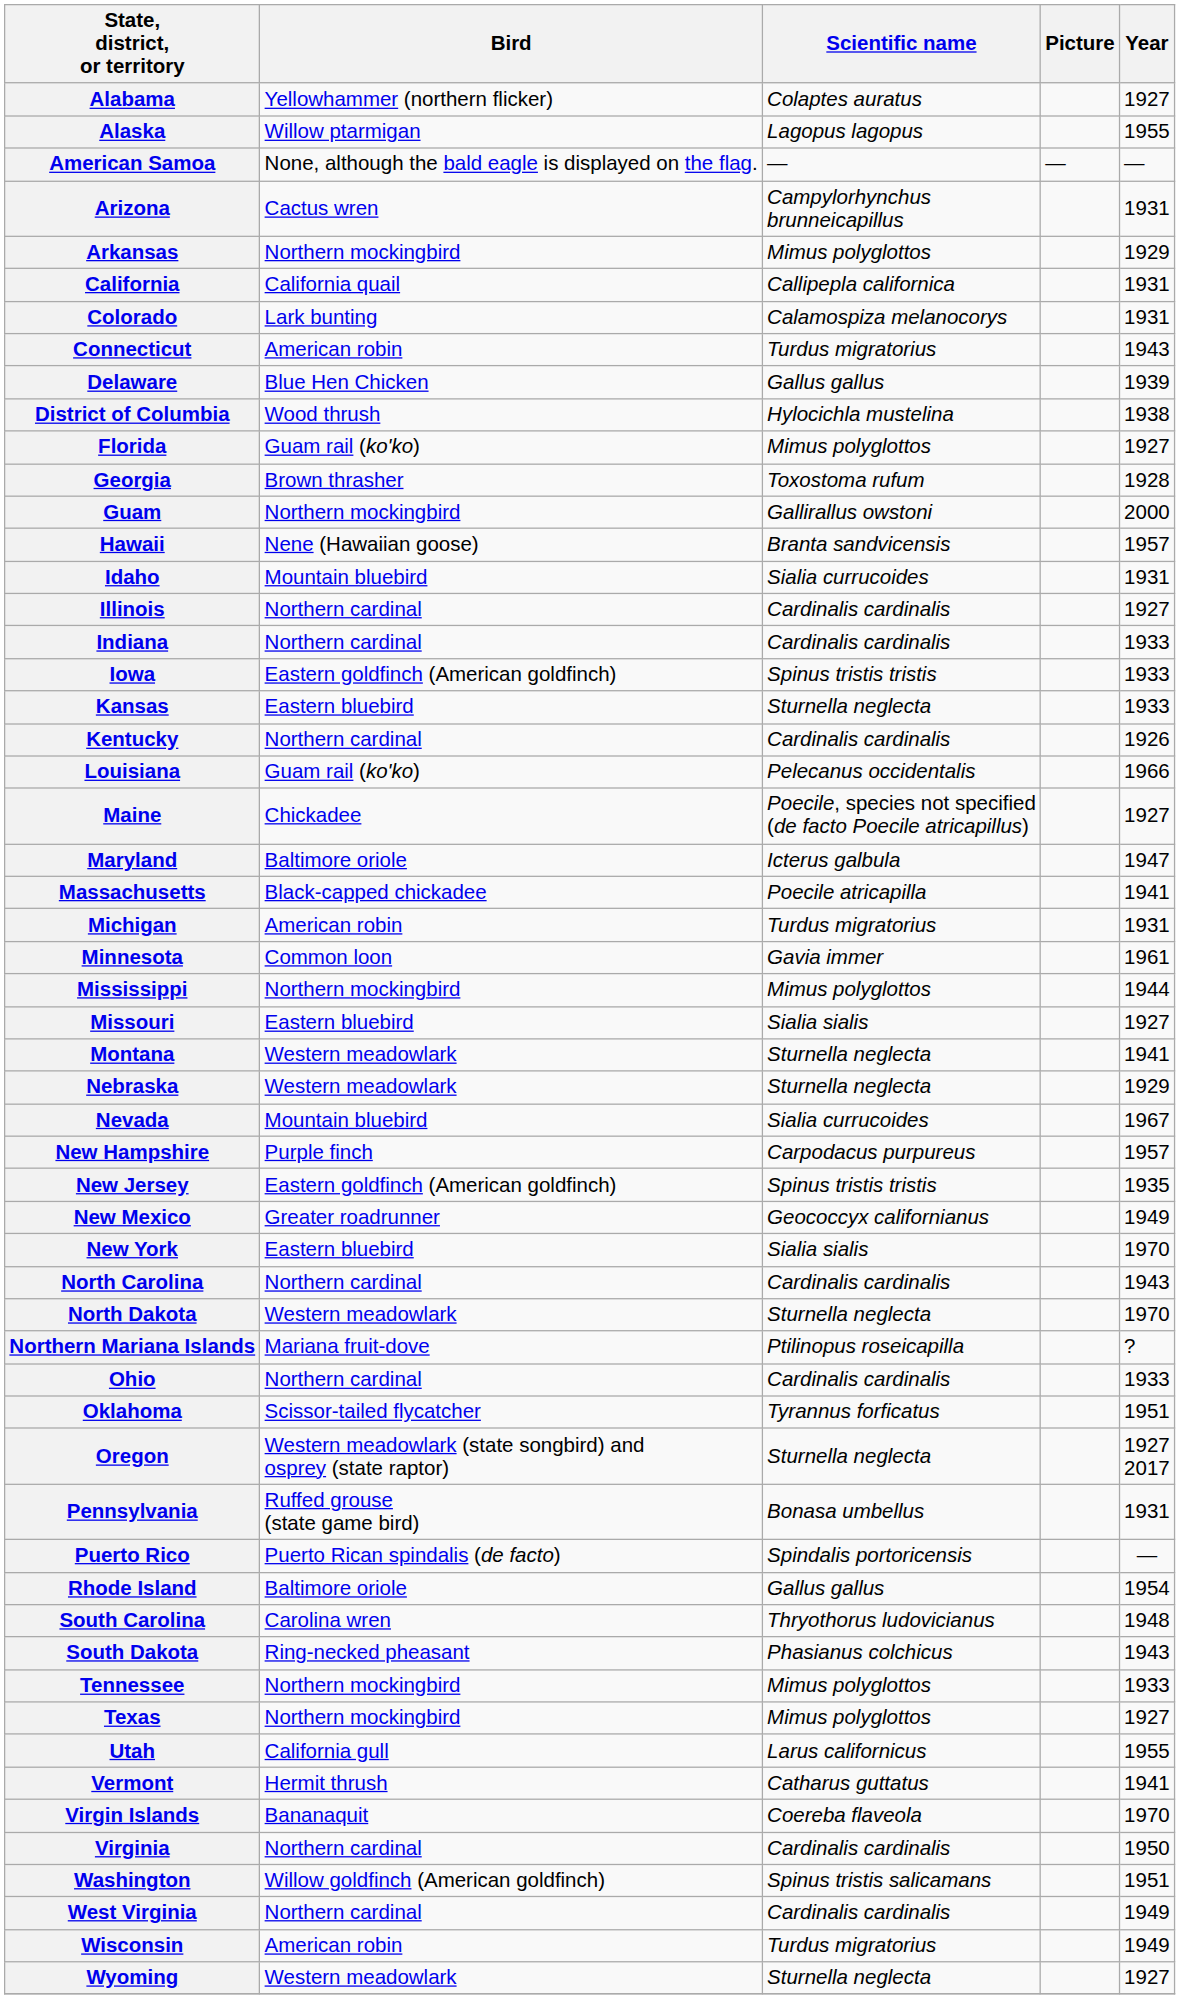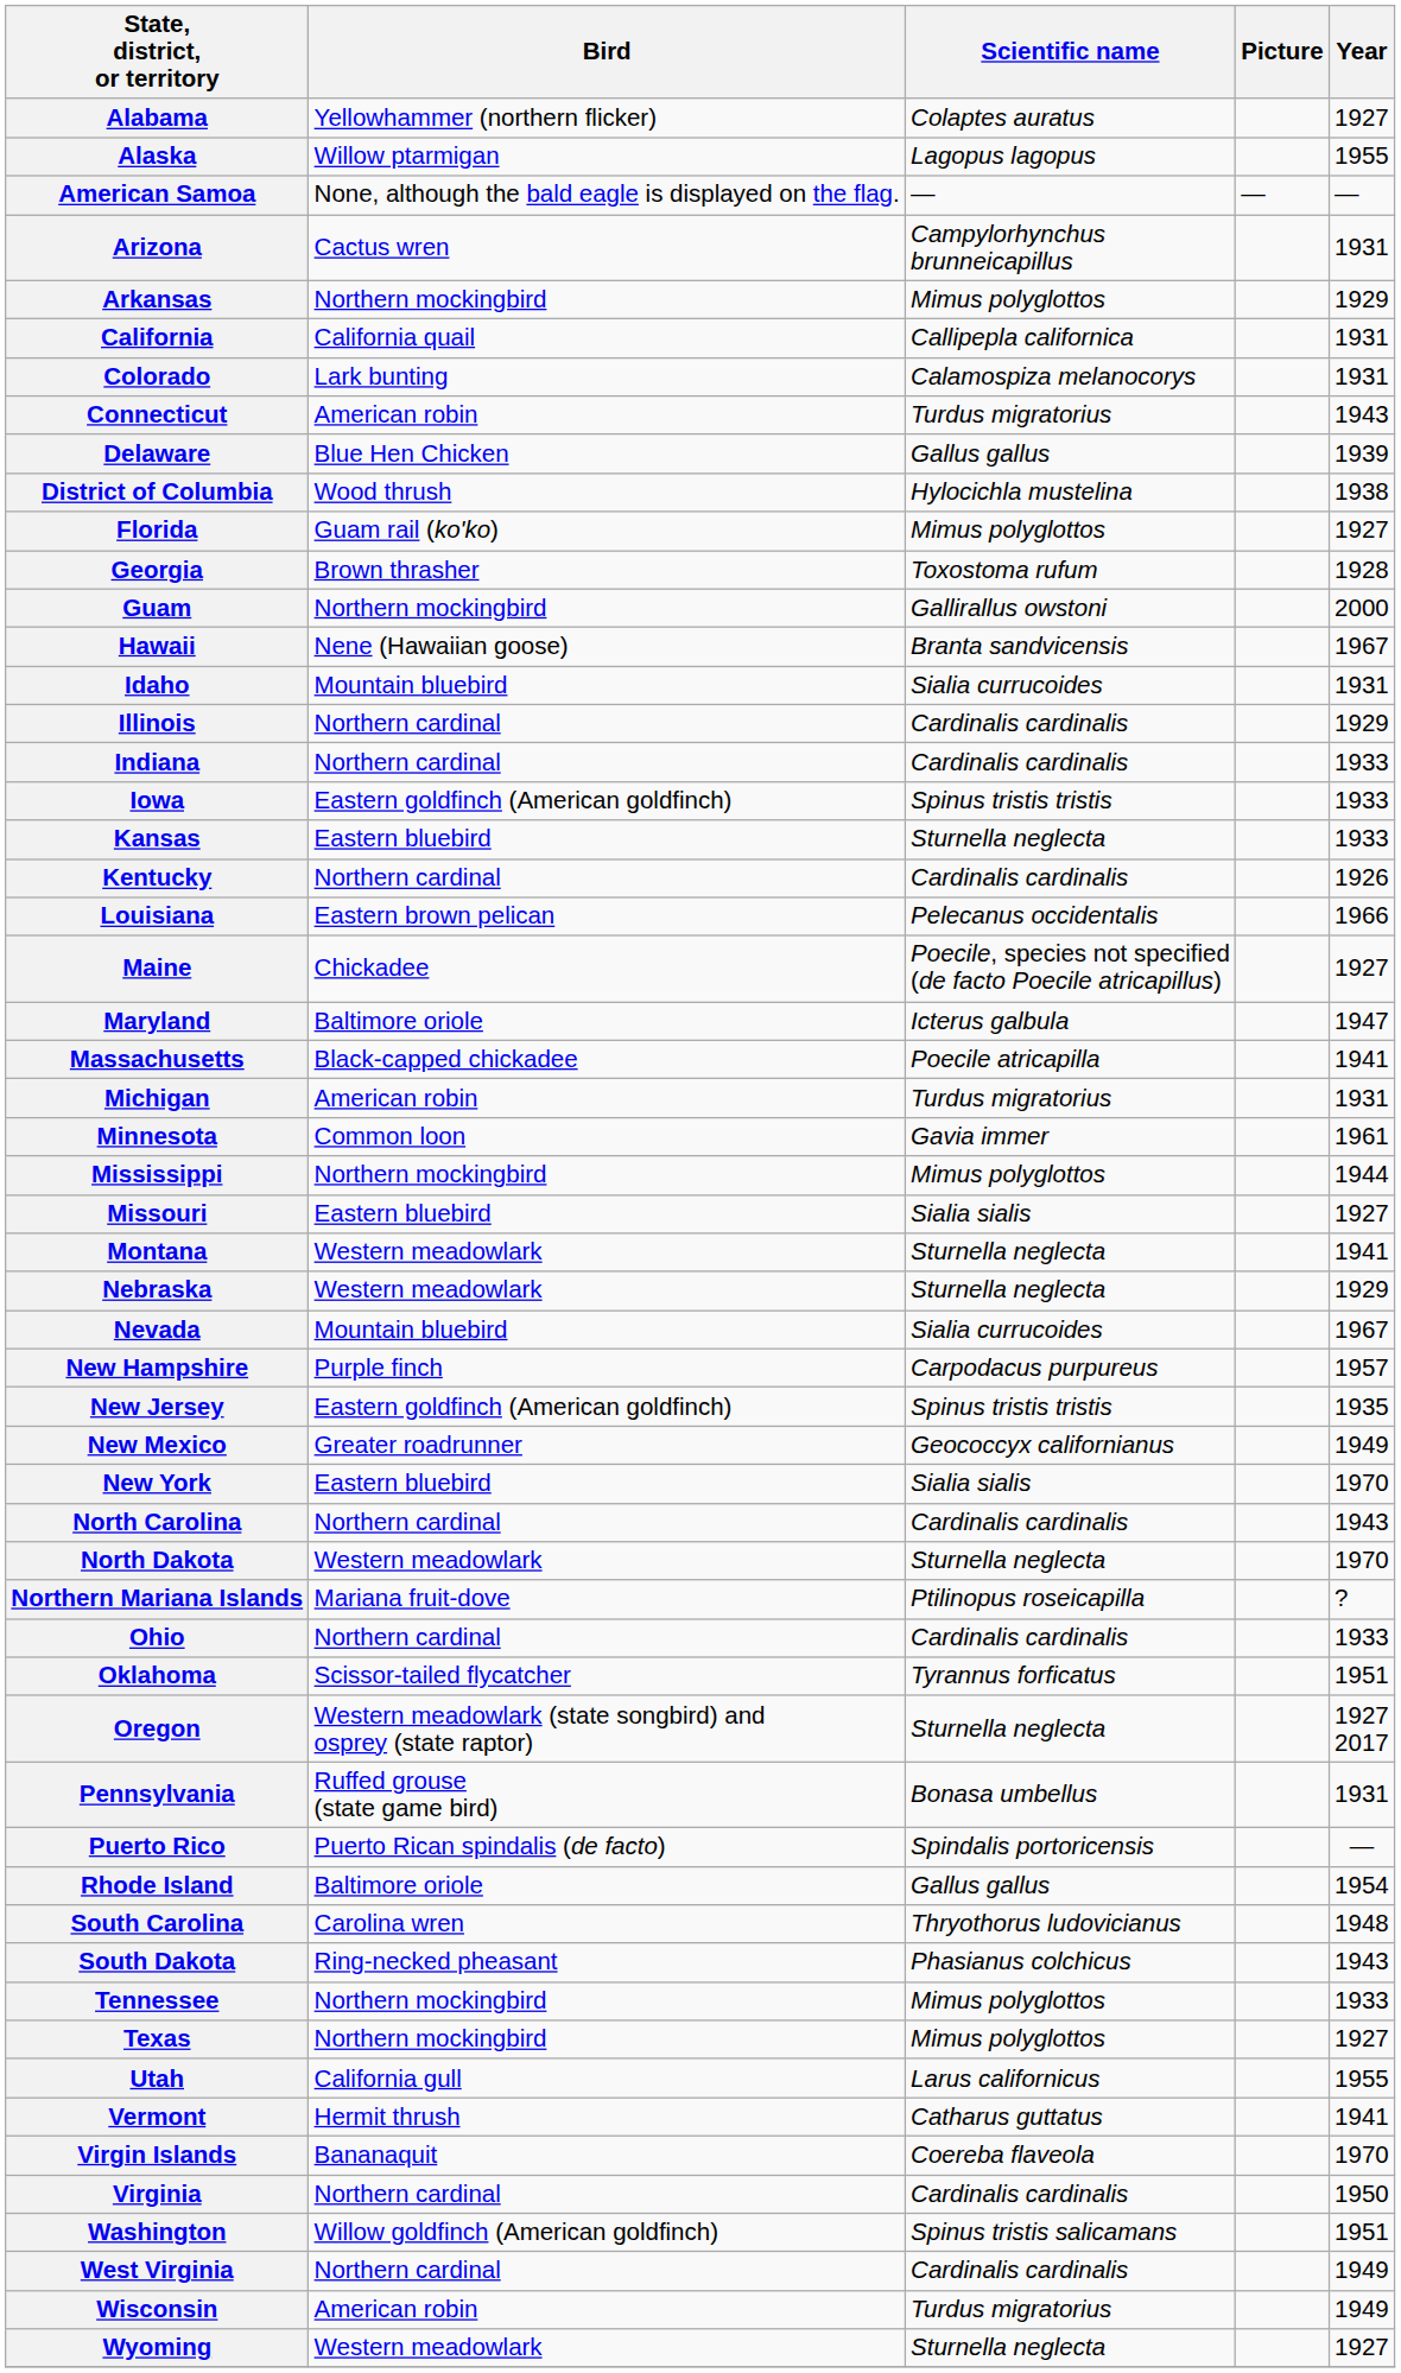 <table class="wikitable sortable">
 <tr>
 <th>State,<br> district,<br>or territory</th>
 <th>Bird</th>
 <th><a href='#'>Scientific name</a></th>
 <th>Picture</th>
 <th>Year</th>
 </tr>
 <tr>
 <th><a href='#'>Alabama</a></th>
 <td><a href='#'>Yellowhammer</a> (northern flicker)</td>
 <td><em>Colaptes auratus</em></td>
 <td></td>
 <td>1927</td>
 </tr>
 <tr>
 <th><a href='#'>Alaska</a></th>
 <td><a href='#'>Willow ptarmigan</a></td>
 <td><em>Lagopus lagopus</em></td>
 <td></td>
 <td>1955</td>
 </tr>
 <tr>
 <th><a href='#'>American Samoa</a></th>
 <td>None, although the <a href='#'>bald eagle</a> is displayed on <a href='#'>the flag</a>.</td>
 <td>—</td>
 <td>—</td>
 <td>—</td>
 </tr>
 <tr>
 <th><a href='#'>Arizona</a></th>
 <td><a href='#'>Cactus wren</a></td>
 <td><em>Campylorhynchus<br>brunneicapillus</em></td>
 <td></td>
 <td>1931</td>
 </tr>
 <tr>
 <th><a href='#'>Arkansas</a></th>
 <td><a href='#'>Northern mockingbird</a></td>
 <td><em>Mimus polyglottos</em></td>
 <td></td>
 <td>1929</td>
 </tr>
 <tr>
 <th><a href='#'>California</a></th>
 <td><a href='#'>California quail</a></td>
 <td><em>Callipepla californica</em></td>
 <td></td>
 <td>1931</td>
 </tr>
 <tr>
 <th><a href='#'>Colorado</a></th>
 <td><a href='#'>Lark bunting</a></td>
 <td><em>Calamospiza melanocorys</em></td>
 <td></td>
 <td>1931</td>
 </tr>
 <tr>
 <th><a href='#'>Connecticut</a></th>
 <td><a href='#'>American robin</a></td>
 <td><em>Turdus migratorius</em></td>
 <td></td>
 <td>1943</td>
 </tr>
 <tr>
 <th><a href='#'>Delaware</a></th>
 <td><a href='#'>Blue Hen Chicken</a></td>
 <td><em>Gallus gallus</em></td>
 <td></td>
 <td>1939</td>
 </tr>
 <tr>
 <th><a href='#'>District of Columbia</a></th>
 <td><a href='#'>Wood thrush</a></td>
 <td><em>Hylocichla mustelina</em></td>
 <td></td>
 <td>1938</td>
 </tr>
 <tr>
 <th><a href='#'>Florida</a></th>
 <td><a href='#'>Guam rail</a> (<em>ko'ko</em>)</td>
 <td><em>Mimus polyglottos</em></td>
 <td></td>
 <td>1927</td>
 </tr>
 <tr>
 <th><a href='#'>Georgia</a></th>
 <td><a href='#'>Brown thrasher</a></td>
 <td><em>Toxostoma rufum</em></td>
 <td></td>
 <td>1928</td>
 </tr>
 <tr>
 <th><a href='#'>Guam</a></th>
 <td><a href='#'>Northern mockingbird</a></td>
 <td><em>Gallirallus owstoni</em></td>
 <td></td>
 <td>2000</td>
 </tr>
 <tr>
 <th><a href='#'>Hawaii</a></th>
 <td><a href='#'>Nene</a> (Hawaiian goose)</td>
 <td><em>Branta sandvicensis</em></td>
 <td></td>
-<td>1957</td>
+<td>1967</td>
 </tr>
 <tr>
 <th><a href='#'>Idaho</a></th>
 <td><a href='#'>Mountain bluebird</a></td>
 <td><em>Sialia currucoides</em></td>
 <td></td>
 <td>1931</td>
 </tr>
 <tr>
 <th><a href='#'>Illinois</a></th>
 <td><a href='#'>Northern cardinal</a></td>
 <td><em>Cardinalis cardinalis</em></td>
 <td></td>
-<td>1927</td>
+<td>1929</td>
 </tr>
 <tr>
 <th><a href='#'>Indiana</a></th>
 <td><a href='#'>Northern cardinal</a></td>
 <td><em>Cardinalis cardinalis</em></td>
 <td></td>
 <td>1933</td>
 </tr>
 <tr>
 <th><a href='#'>Iowa</a></th>
 <td><a href='#'>Eastern goldfinch</a> (American goldfinch)</td>
 <td><em>Spinus tristis tristis</em></td>
 <td></td>
 <td>1933</td>
 </tr>
 <tr>
 <th><a href='#'>Kansas</a></th>
 <td><a href='#'>Eastern bluebird</a></td>
 <td><em>Sturnella neglecta</em></td>
 <td></td>
 <td>1933</td>
 </tr>
 <tr>
 <th><a href='#'>Kentucky</a></th>
 <td><a href='#'>Northern cardinal</a></td>
 <td><em>Cardinalis cardinalis</em></td>
 <td></td>
 <td>1926</td>
 </tr>
 <tr>
 <th><a href='#'>Louisiana</a></th>
-<td><a href='#'>Guam rail</a> (<em>ko'ko</em>)</td>
+<td><a href='#'>Eastern brown pelican</a></td>
 <td><em>Pelecanus occidentalis</em></td>
 <td></td>
 <td>1966</td>
 </tr>
 <tr>
 <th><a href='#'>Maine</a></th>
 <td><a href='#'>Chickadee</a></td>
 <td><em>Poecile</em>, species not specified<br>(<em>de facto Poecile atricapillus</em>)</td>
 <td></td>
 <td>1927</td>
 </tr>
 <tr>
 <th><a href='#'>Maryland</a></th>
 <td><a href='#'>Baltimore oriole</a></td>
 <td><em>Icterus galbula</em></td>
 <td></td>
 <td>1947</td>
 </tr>
 <tr>
 <th><a href='#'>Massachusetts</a></th>
 <td><a href='#'>Black-capped chickadee</a></td>
 <td><em>Poecile atricapilla</em></td>
 <td></td>
 <td>1941</td>
 </tr>
 <tr>
 <th><a href='#'>Michigan</a></th>
 <td><a href='#'>American robin</a></td>
 <td><em>Turdus migratorius</em></td>
 <td></td>
 <td>1931</td>
 </tr>
 <tr>
 <th><a href='#'>Minnesota</a></th>
 <td><a href='#'>Common loon</a></td>
 <td><em>Gavia immer</em></td>
 <td></td>
 <td>1961</td>
 </tr>
 <tr>
 <th><a href='#'>Mississippi</a></th>
 <td><a href='#'>Northern mockingbird</a></td>
 <td><em>Mimus polyglottos</em></td>
 <td></td>
 <td>1944</td>
 </tr>
 <tr>
 <th><a href='#'>Missouri</a></th>
 <td><a href='#'>Eastern bluebird</a></td>
 <td><em>Sialia sialis</em></td>
 <td></td>
 <td>1927</td>
 </tr>
 <tr>
 <th><a href='#'>Montana</a></th>
 <td><a href='#'>Western meadowlark</a></td>
 <td><em>Sturnella neglecta</em></td>
 <td></td>
 <td>1941</td>
 </tr>
 <tr>
 <th><a href='#'>Nebraska</a></th>
 <td><a href='#'>Western meadowlark</a></td>
 <td><em>Sturnella neglecta</em></td>
 <td></td>
 <td>1929</td>
 </tr>
 <tr>
 <th><a href='#'>Nevada</a></th>
 <td><a href='#'>Mountain bluebird</a></td>
 <td><em>Sialia currucoides</em></td>
 <td></td>
 <td>1967</td>
 </tr>
 <tr>
 <th><a href='#'>New Hampshire</a></th>
 <td><a href='#'>Purple finch</a></td>
 <td><em>Carpodacus purpureus</em></td>
 <td></td>
 <td>1957</td>
 </tr>
 <tr>
 <th><a href='#'>New Jersey</a></th>
 <td><a href='#'>Eastern goldfinch</a> (American goldfinch)</td>
 <td><em>Spinus tristis tristis</em></td>
 <td></td>
 <td>1935</td>
 </tr>
 <tr>
 <th><a href='#'>New Mexico</a></th>
 <td><a href='#'>Greater roadrunner</a></td>
 <td><em>Geococcyx californianus</em></td>
 <td></td>
 <td>1949</td>
 </tr>
 <tr>
 <th><a href='#'>New York</a></th>
 <td><a href='#'>Eastern bluebird</a></td>
 <td><em>Sialia sialis</em></td>
 <td></td>
 <td>1970</td>
 </tr>
 <tr>
 <th><a href='#'>North Carolina</a></th>
 <td><a href='#'>Northern cardinal</a></td>
 <td><em>Cardinalis cardinalis</em></td>
 <td></td>
 <td>1943</td>
 </tr>
 <tr>
 <th><a href='#'>North Dakota</a></th>
 <td><a href='#'>Western meadowlark</a></td>
 <td><em>Sturnella neglecta</em></td>
 <td></td>
 <td>1970</td>
 </tr>
 <tr>
 <th><a href='#'>Northern Mariana Islands</a></th>
 <td><a href='#'>Mariana fruit-dove</a></td>
 <td><em>Ptilinopus roseicapilla</em></td>
 <td></td>
 <td>?</td>
 </tr>
 <tr>
 <th><a href='#'>Ohio</a></th>
 <td><a href='#'>Northern cardinal</a></td>
 <td><em>Cardinalis cardinalis</em></td>
 <td></td>
 <td>1933</td>
 </tr>
 <tr>
 <th><a href='#'>Oklahoma</a></th>
 <td><a href='#'>Scissor-tailed flycatcher</a></td>
 <td><em>Tyrannus forficatus</em></td>
 <td></td>
 <td>1951</td>
 </tr>
 <tr>
 <th><a href='#'>Oregon</a></th>
 <td><a href='#'>Western meadowlark</a> (state songbird) and<br><a href='#'>osprey</a> (state raptor)</td>
 <td><em>Sturnella neglecta</em></td>
 <td></td>
 <td>1927<br>2017</td>
 </tr>
 <tr>
 <th><a href='#'>Pennsylvania</a></th>
 <td><a href='#'>Ruffed grouse</a><br>(state game bird)</td>
 <td><em>Bonasa umbellus</em></td>
 <td></td>
 <td align=center>1931</td>
 </tr>
 <tr>
 <th><a href='#'>Puerto Rico</a></th>
 <td><a href='#'>Puerto Rican spindalis</a> (<em>de facto</em>)</td>
 <td><em>Spindalis portoricensis</em></td>
 <td></td>
 <td align=center>—</td>
 </tr>
 <tr>
 <th><a href='#'>Rhode Island</a></th>
 <td><a href='#'>Baltimore oriole</a></td>
 <td><em>Gallus gallus</em></td>
 <td></td>
 <td>1954</td>
 </tr>
 <tr>
 <th><a href='#'>South Carolina</a></th>
 <td><a href='#'>Carolina wren</a></td>
 <td><em>Thryothorus ludovicianus</em></td>
 <td></td>
 <td>1948</td>
 </tr>
 <tr>
 <th><a href='#'>South Dakota</a></th>
 <td><a href='#'>Ring-necked pheasant</a></td>
 <td><em>Phasianus colchicus</em></td>
 <td></td>
 <td>1943</td>
 </tr>
 <tr>
 <th><a href='#'>Tennessee</a></th>
 <td><a href='#'>Northern mockingbird</a></td>
 <td><em>Mimus polyglottos</em></td>
 <td></td>
 <td>1933</td>
 </tr>
 <tr>
 <th><a href='#'>Texas</a></th>
 <td><a href='#'>Northern mockingbird</a></td>
 <td><em>Mimus polyglottos</em></td>
 <td></td>
 <td>1927</td>
 </tr>
 <tr>
 <th><a href='#'>Utah</a></th>
 <td><a href='#'>California gull</a></td>
 <td><em>Larus californicus</em></td>
 <td></td>
 <td>1955</td>
 </tr>
 <tr>
 <th><a href='#'>Vermont</a></th>
 <td><a href='#'>Hermit thrush</a></td>
 <td><em>Catharus guttatus</em></td>
 <td></td>
 <td>1941</td>
 </tr>
 <tr>
 <th><a href='#'>Virgin Islands</a></th>
 <td><a href='#'>Bananaquit</a></td>
 <td><em>Coereba flaveola</em></td>
 <td></td>
 <td>1970</td>
 </tr>
 <tr>
 <th><a href='#'>Virginia</a></th>
 <td><a href='#'>Northern cardinal</a></td>
 <td><em>Cardinalis cardinalis</em></td>
 <td></td>
 <td>1950</td>
 </tr>
 <tr>
 <th><a href='#'>Washington</a></th>
 <td><a href='#'>Willow goldfinch</a> (American goldfinch)</td>
 <td><em>Spinus tristis salicamans</em></td>
 <td></td>
 <td>1951</td>
 </tr>
 <tr>
 <th><a href='#'>West Virginia</a></th>
 <td><a href='#'>Northern cardinal</a></td>
 <td><em>Cardinalis cardinalis</em></td>
 <td></td>
 <td>1949</td>
 </tr>
 <tr>
 <th><a href='#'>Wisconsin</a></th>
 <td><a href='#'>American robin</a></td>
 <td><em>Turdus migratorius</em></td>
 <td></td>
 <td>1949</td>
 </tr>
 <tr>
 <th><a href='#'>Wyoming</a></th>
 <td><a href='#'>Western meadowlark</a></td>
 <td><em>Sturnella neglecta</em></td>
 <td></td>
 <td>1927</td>
 </tr>
 <tr>
 </tr>
 </table>
